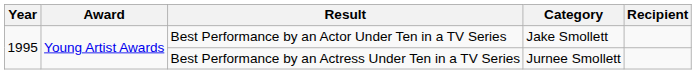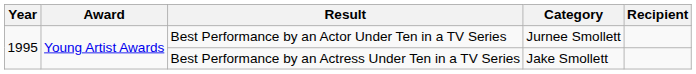 <table class="wikitable">
 <tr>
 <th>Year</th>
 <th>Award</th>
 <th>Result</th>
 <th>Category</th>
 <th>Recipient</th>
 </tr>
 <tr>
 <td rowspan=2>1995</td>
 <td rowspan=2><a href='#'>Young Artist Awards</a></td>
 <td>Best Performance by an Actor Under Ten in a TV Series</td>
-<td>Jake Smollett</td>
+<td>Jurnee Smollett</td>
 <td></td>
 </tr>
 <tr>
 <td>Best Performance by an Actress Under Ten in a TV Series</td>
-<td>Jurnee Smollett</td>
+<td>Jake Smollett</td>
 <td></td>
 </tr>
 </table>
